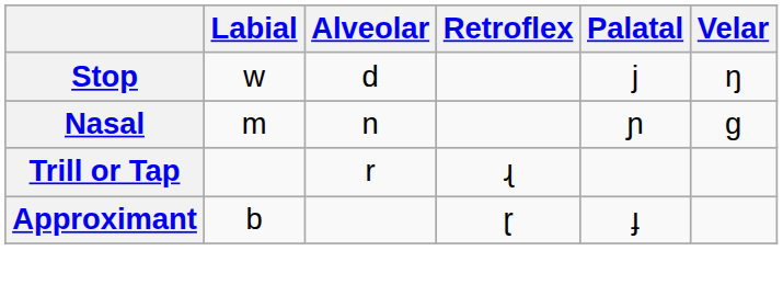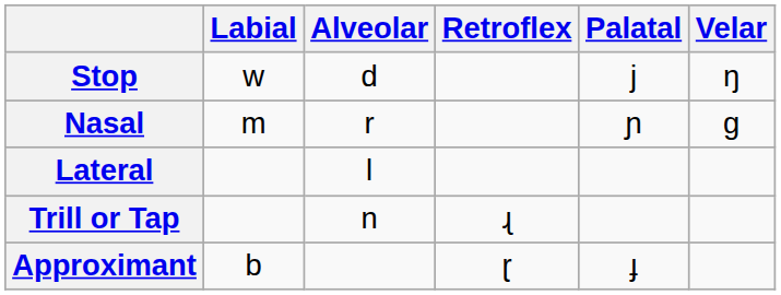 <table class="wikitable" style=text-align:center>
 <tr>
 <th></th>
 <th><a href='#'>Labial</a></th>
 <th><a href='#'>Alveolar</a></th>
 <th><a href='#'>Retroflex</a></th>
 <th><a href='#'>Palatal</a></th>
 <th><a href='#'>Velar</a></th>
 </tr>
 <tr>
 <th><a href='#'>Stop</a></th>
 <td>w</td>
 <td>d</td>
 <td></td>
 <td>j</td>
 <td>ŋ</td>
 </tr>
 <tr>
 <th><a href='#'>Nasal</a></th>
 <td>m</td>
-<td>n</td>
+<td>r</td>
 <td></td>
 <td>ɲ</td>
 <td>ɡ</td>
 </tr>
 <tr>
+<th><a href='#'>Lateral</a></th>
+<td></td>
+<td>l</td>
+<td></td>
+<td></td>
+<td></td>
+</tr>
+<tr>
 <th><a href='#'>Trill or Tap</a></th>
 <td></td>
-<td>r</td>
+<td>n</td>
 <td>ɻ</td>
 <td></td>
 <td></td>
 </tr>
 <tr>
 <th><a href='#'>Approximant</a></th>
 <td>b</td>
 <td></td>
 <td>ɽ</td>
 <td>ɟ</td>
 <td></td>
 </tr>
 </table>
